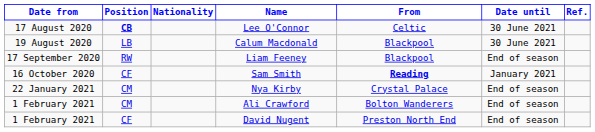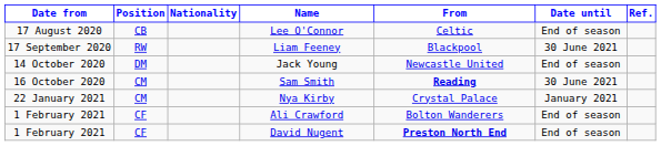 <table class="wikitable"  style="text-align:center; font-size:90%; ">
 <tr>
 <th style="background:white; color:blue; border: 1px solid blue; width:120px;">Date from</th>
 <th style="background:white; color:blue; border: 1px solid blue; width:50px;">Position</th>
 <th style="background:white; color:blue; border: 1px solid blue; width:50px;">Nationality</th>
 <th style="background:white; color:blue; border: 1px solid blue; width:150px;">Name</th>
 <th style="background:white; color:blue; border: 1px solid blue; width:180px;">From</th>
 <th style="background:white; color:blue; border: 1px solid blue; width:100px;">Date until</th>
 <th style="background:white; color:blue; border: 1px solid blue; width:25px;">Ref.</th>
 </tr>
 <tr>
 <td>17 August 2020</td>
-<td><strong><a href='#'>CB</a></strong></td>
+<td><a href='#'>CB</a></td>
 <td></td>
 <td><a href='#'>Lee O'Connor</a></td>
 <td> <a href='#'>Celtic</a></td>
-<td>30 June 2021</td>
-<td></td>
-</tr>
-<tr>
-<td>19 August 2020</td>
-<td><a href='#'>LB</a></td>
-<td></td>
-<td><a href='#'>Calum Macdonald</a></td>
-<td> <a href='#'>Blackpool</a></td>
-<td>30 June 2021</td>
+<td>End of season</td>
 <td></td>
 </tr>
 <tr>
 <td>17 September 2020</td>
 <td><a href='#'>RW</a></td>
 <td></td>
 <td><a href='#'>Liam Feeney</a></td>
 <td> <a href='#'>Blackpool</a></td>
+<td>30 June 2021</td>
+<td></td>
+</tr>
+<tr>
+<td>14 October 2020</td>
+<td><a href='#'>DM</a></td>
+<td></td>
+<td>Jack Young</td>
+<td> <a href='#'>Newcastle United</a></td>
 <td>End of season</td>
 <td></td>
 </tr>
 <tr>
 <td>16 October 2020</td>
-<td><a href='#'>CF</a></td>
+<td><a href='#'>CM</a></td>
 <td></td>
 <td><a href='#'>Sam Smith</a></td>
 <td><strong> <a href='#'>Reading</a></strong></td>
-<td>January 2021</td>
+<td>30 June 2021</td>
 <td></td>
 </tr>
 <tr>
 <td>22 January 2021</td>
 <td><a href='#'>CM</a></td>
 <td></td>
 <td><a href='#'>Nya Kirby</a></td>
 <td> <a href='#'>Crystal Palace</a></td>
-<td>End of season</td>
+<td>January 2021</td>
 <td></td>
 </tr>
 <tr>
 <td>1 February 2021</td>
-<td><a href='#'>CM</a></td>
+<td><a href='#'>CF</a></td>
 <td></td>
 <td><a href='#'>Ali Crawford</a></td>
 <td> <a href='#'>Bolton Wanderers</a></td>
 <td>End of season</td>
 <td></td>
 </tr>
 <tr>
 <td>1 February 2021</td>
 <td><a href='#'>CF</a></td>
 <td></td>
 <td><a href='#'>David Nugent</a></td>
-<td> <a href='#'>Preston North End</a></td>
+<td><strong> <a href='#'>Preston North End</a></strong></td>
 <td>End of season</td>
 <td></td>
 </tr>
 </table>
